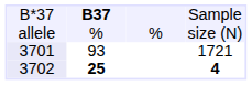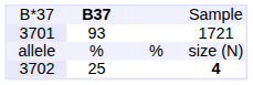 <table border="0" cellspacing="0" cellpadding="0" align="center" style="text-align:center; background:#ffffff; margin-right: 1em; border:2px #e0e0ff solid;">
 <tr style="background:#f0f0ff">
 <td style="width:60px">B*37</td>
 <td style="width:60px"><strong>B37</strong></td>
 <td style="width:60px"></td>
 <td style="width:60px">Sample</td>
+</tr>
+<tr>
+<td style = "background:#e8e8f8">3701</td>
+<td>93</td>
+<td></td>
+<td>1721</td>
 </tr>
 <tr style="background:#f0f0ff">
 <td>allele</td>
 <td>%</td>
 <td>%</td>
 <td>size (N)</td>
 </tr>
 <tr>
-<td style = "background:#e8e8f8">3701</td>
-<td>93</td>
-<td></td>
-<td>1721</td>
-</tr>
-<tr>
 <td style = "background:#e8e8f8">3702</td>
-<td><strong>25</strong></td>
+<td>25</td>
 <td></td>
 <td><strong>4</strong></td>
 </tr>
 </table>
